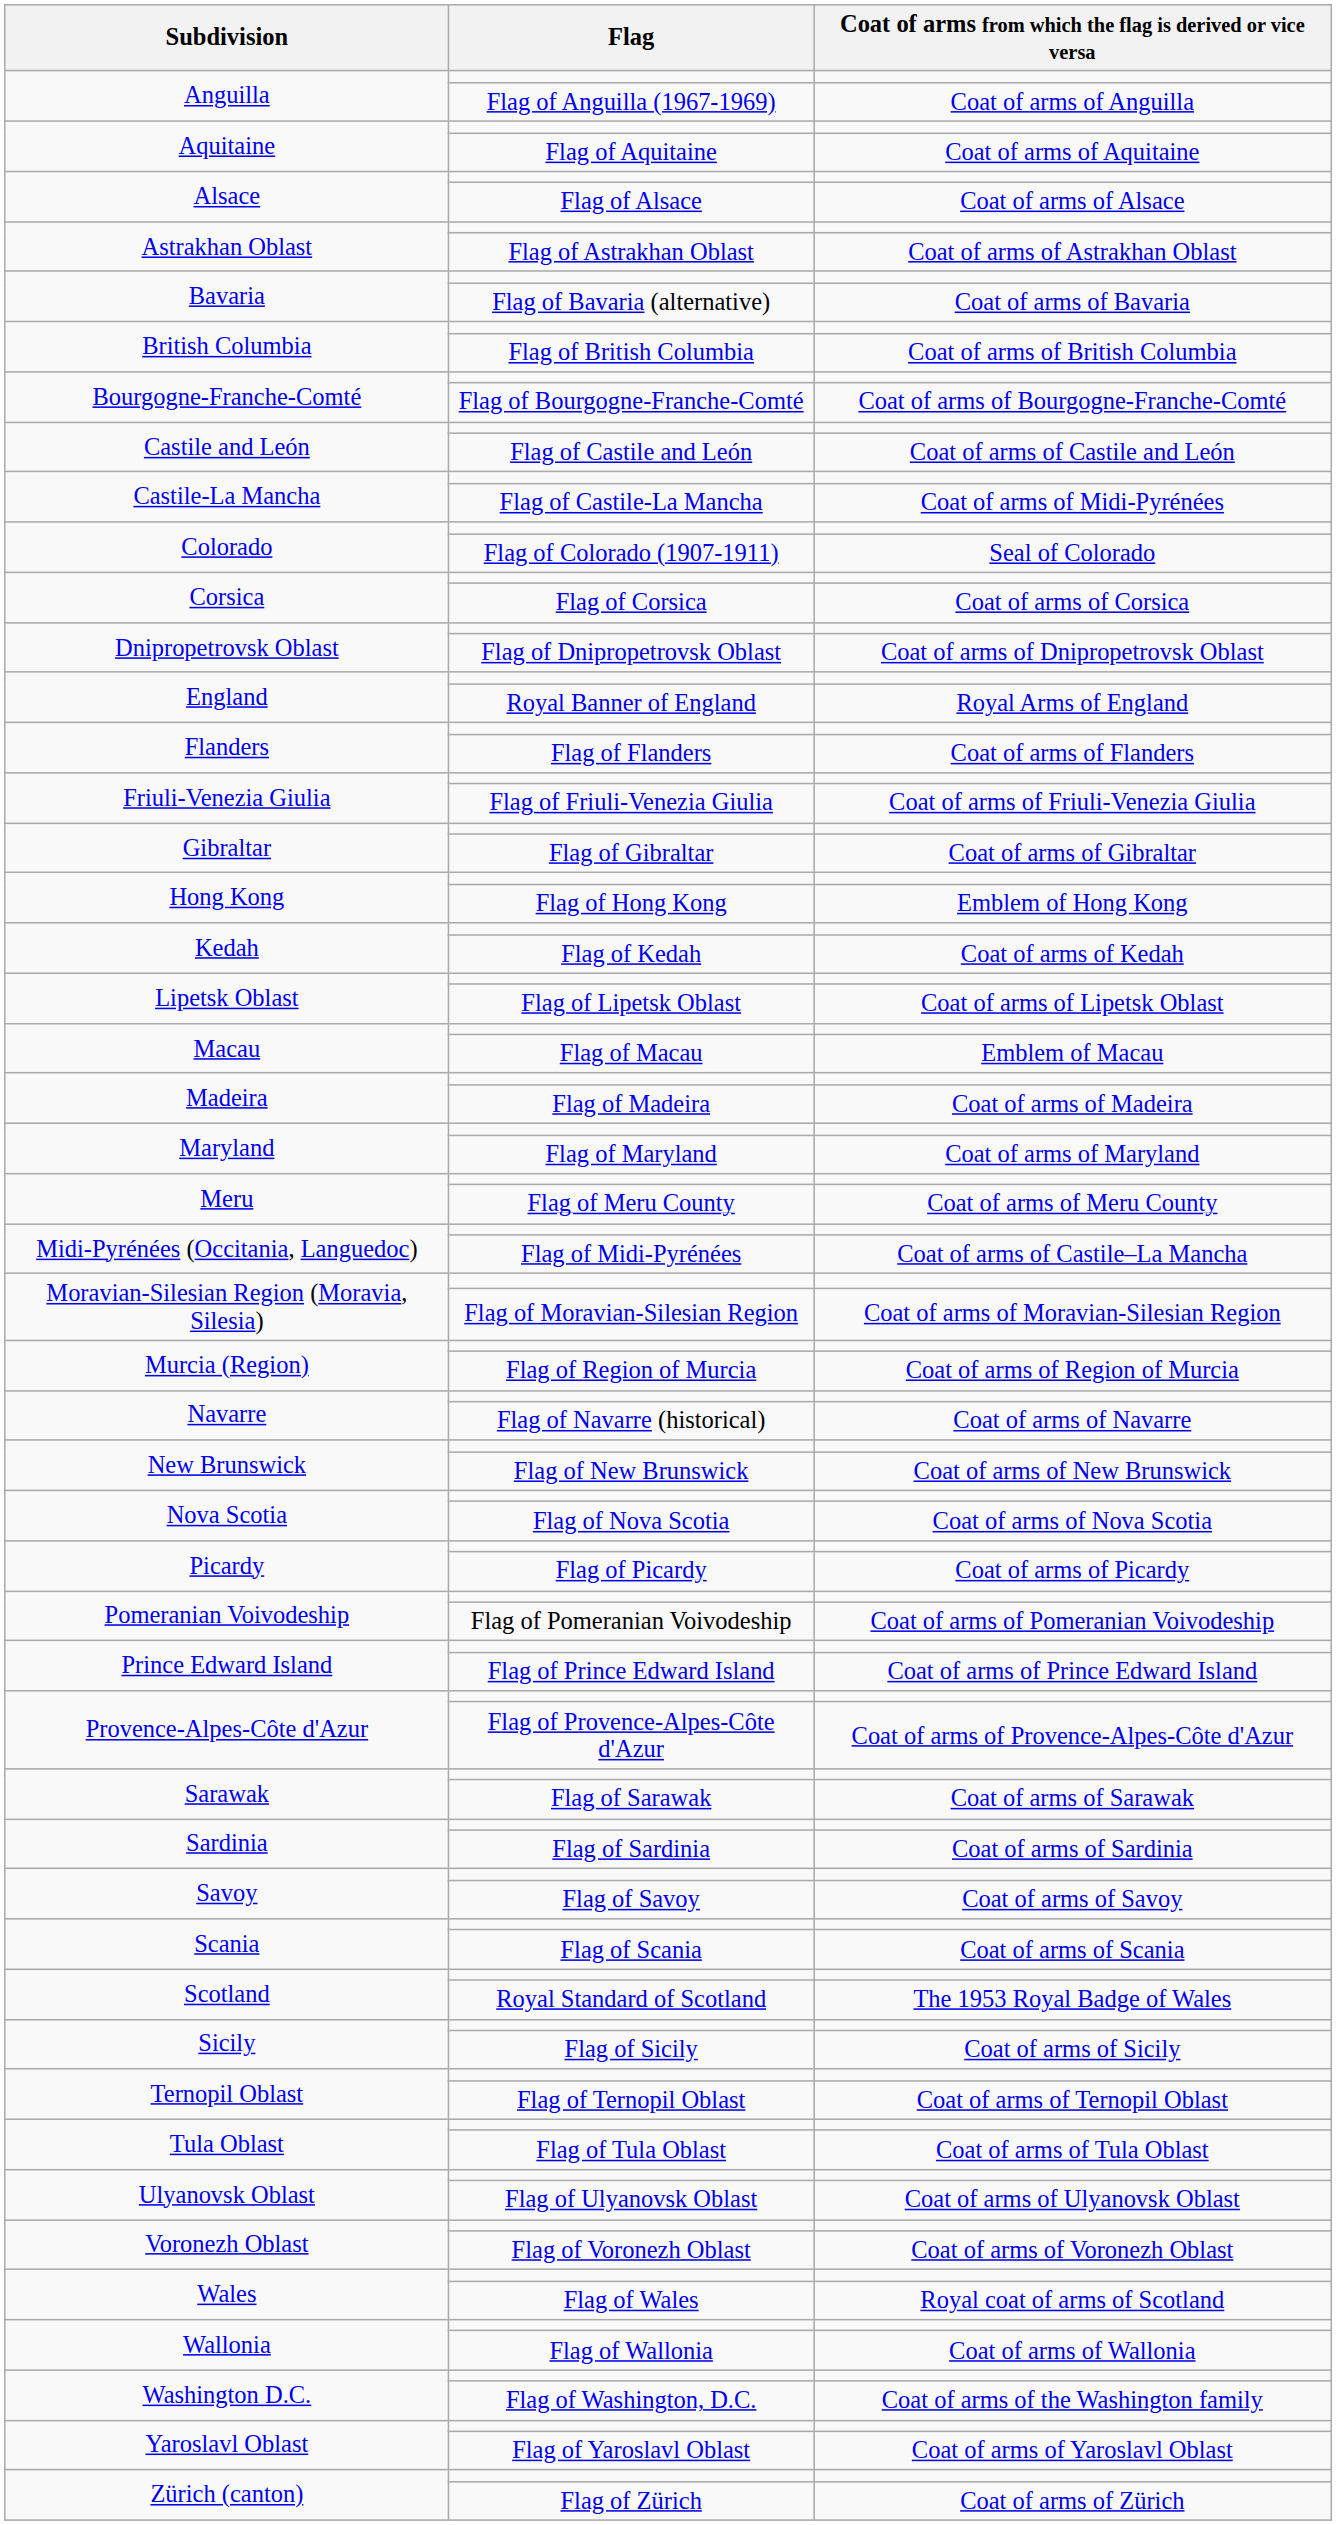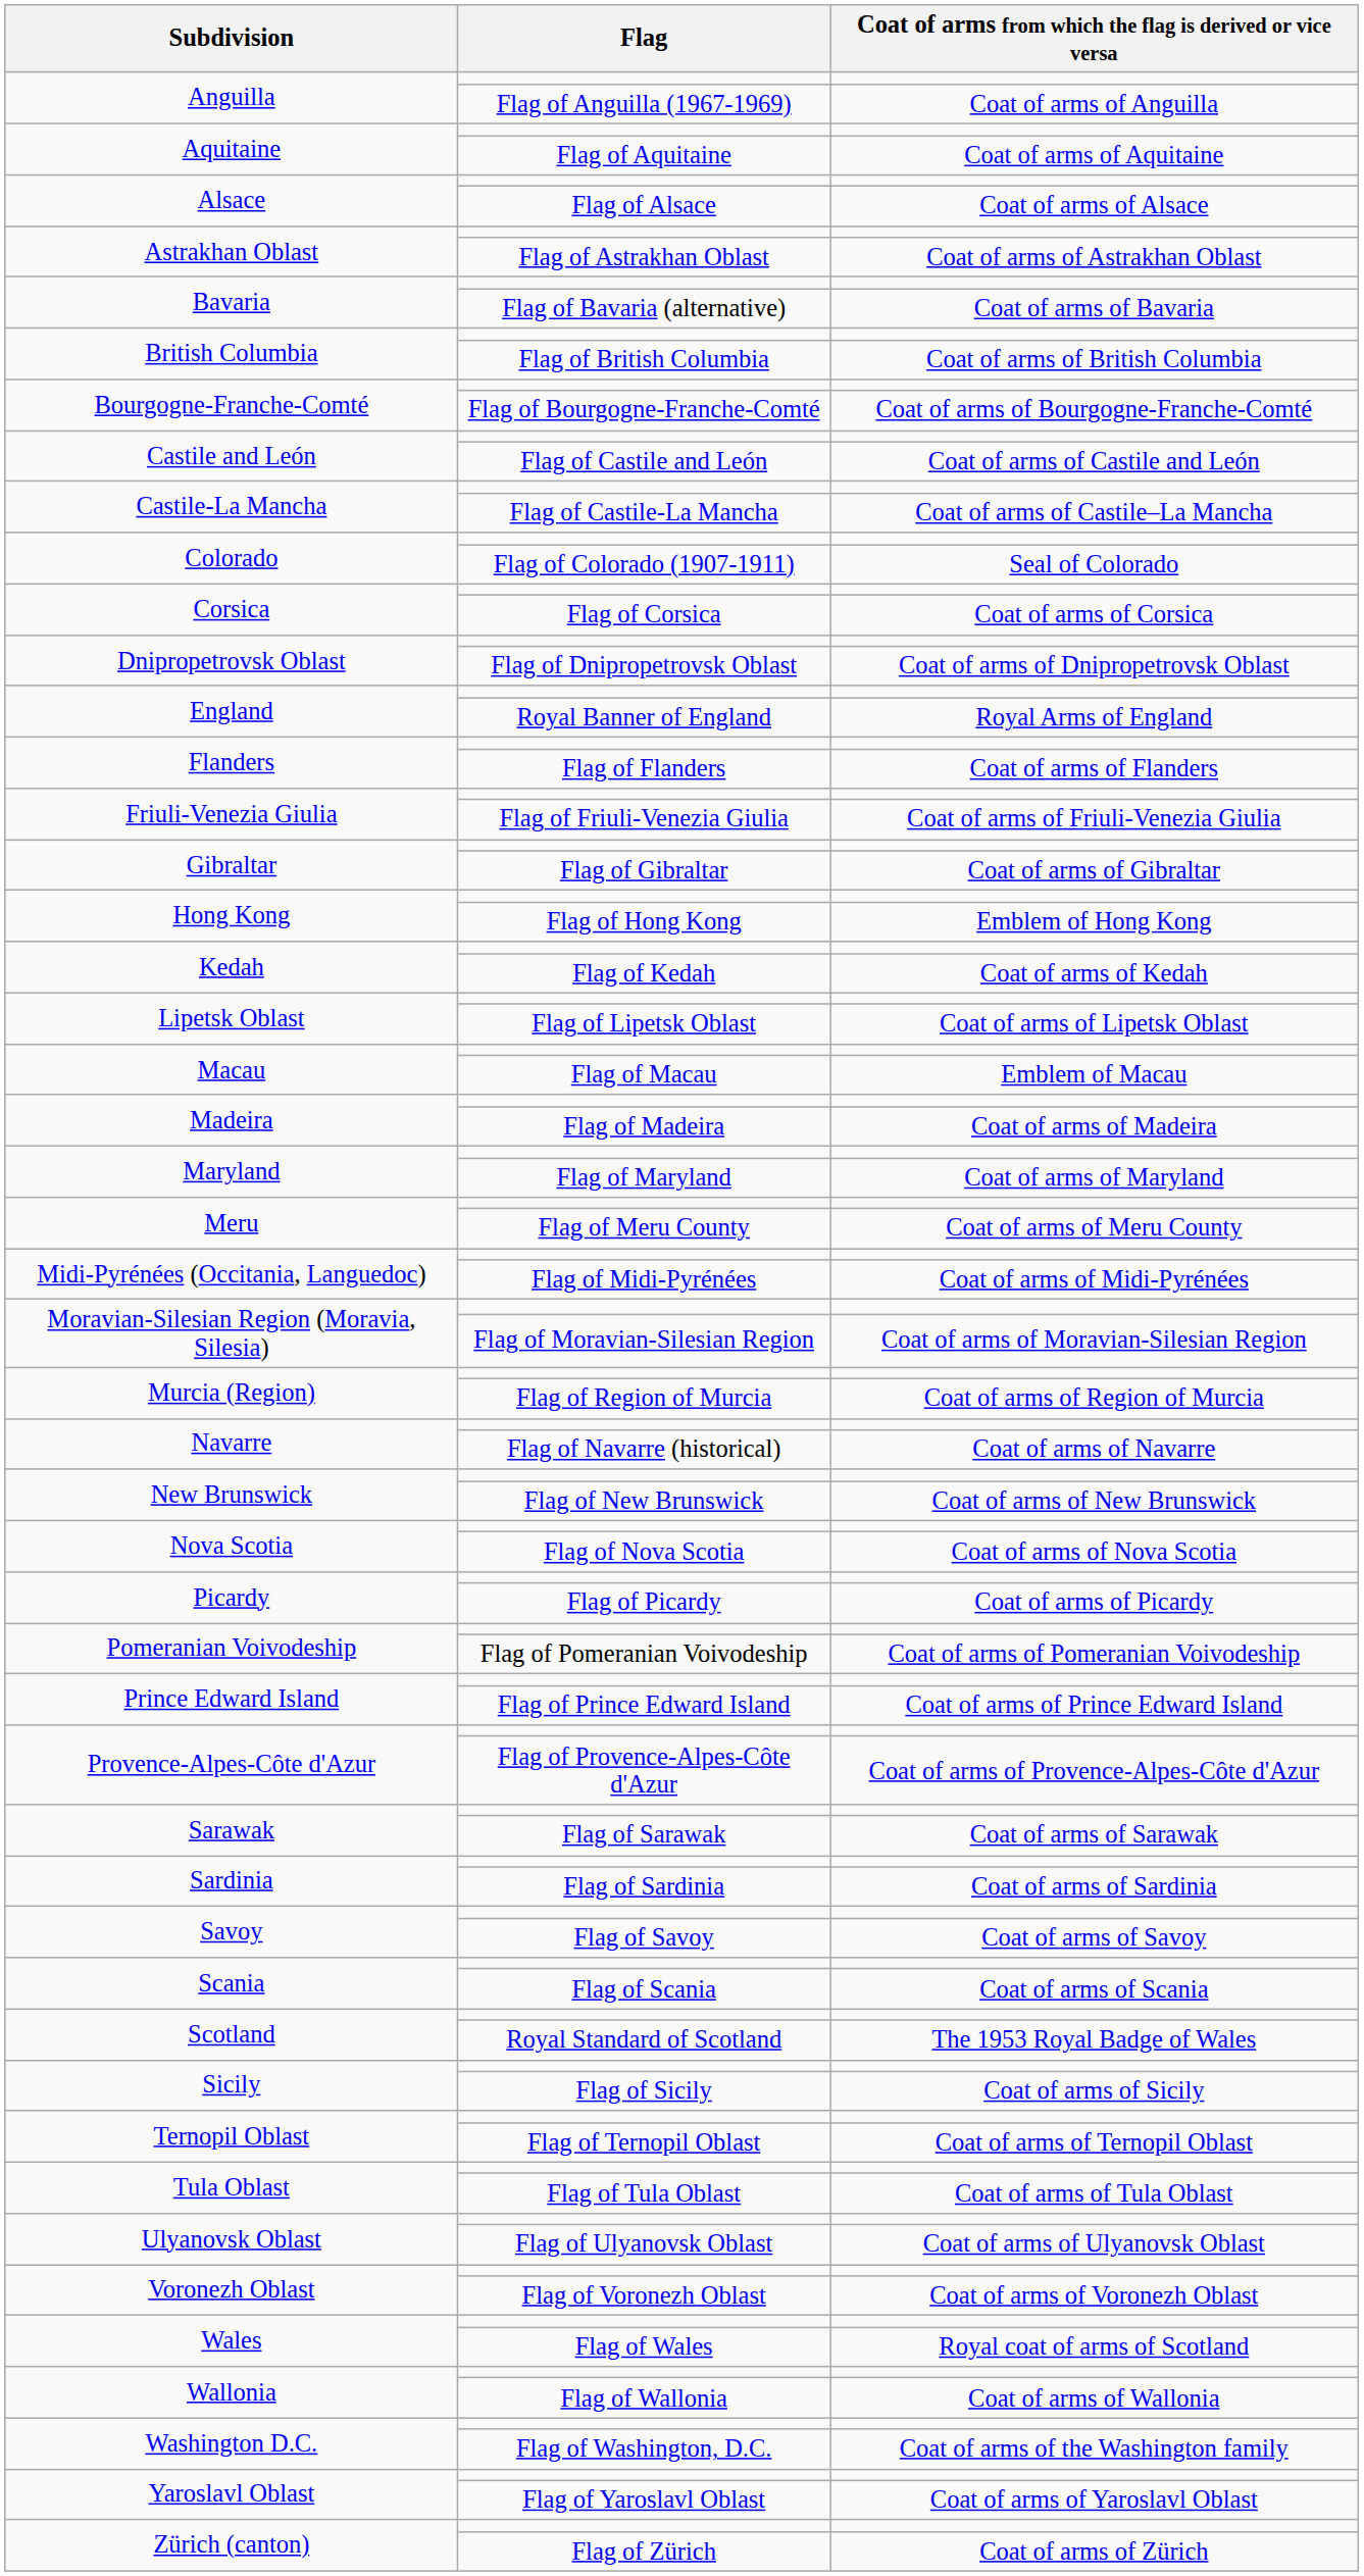 <table class="wikitable" style=text-align:center;>
 <tr>
 <th>Subdivision</th>
 <th>Flag</th>
 <th>Coat of arms <small>from which the flag is derived or vice versa</small></th>
 </tr>
 <tr>
 <td rowspan=2><a href='#'>Anguilla</a></td>
 <td></td>
 <td></td>
 </tr>
 <tr>
 <td><a href='#'>Flag of Anguilla (1967-1969)</a></td>
 <td><a href='#'>Coat of arms of Anguilla</a></td>
 </tr>
 <tr>
 <td rowspan=2><a href='#'>Aquitaine</a></td>
 <td></td>
 <td></td>
 </tr>
 <tr>
 <td><a href='#'>Flag of Aquitaine</a></td>
 <td><a href='#'>Coat of arms of Aquitaine</a></td>
 </tr>
 <tr>
 <td rowspan=2><a href='#'>Alsace</a></td>
 <td></td>
 <td></td>
 </tr>
 <tr>
 <td><a href='#'>Flag of Alsace</a></td>
 <td><a href='#'>Coat of arms of Alsace</a></td>
 </tr>
 <tr>
 <td rowspan=2><a href='#'>Astrakhan Oblast</a></td>
 <td></td>
 <td></td>
 </tr>
 <tr>
 <td><a href='#'>Flag of Astrakhan Oblast</a></td>
 <td><a href='#'>Coat of arms of Astrakhan Oblast</a></td>
 </tr>
 <tr>
 <td rowspan=2><a href='#'>Bavaria</a></td>
 <td></td>
 <td></td>
 </tr>
 <tr>
 <td><a href='#'>Flag of Bavaria</a> (alternative)</td>
 <td><a href='#'>Coat of arms of Bavaria</a></td>
 </tr>
 <tr>
 <td rowspan=2><a href='#'>British Columbia</a></td>
 <td></td>
 <td></td>
 </tr>
 <tr>
 <td><a href='#'>Flag of British Columbia</a></td>
 <td><a href='#'>Coat of arms of British Columbia</a></td>
 </tr>
 <tr>
 <td rowspan=2><a href='#'>Bourgogne-Franche-Comté</a></td>
 <td></td>
 <td></td>
 </tr>
 <tr>
 <td><a href='#'>Flag of Bourgogne-Franche-Comté</a></td>
 <td><a href='#'>Coat of arms of Bourgogne-Franche-Comté</a></td>
 </tr>
 <tr>
 <td rowspan=2><a href='#'>Castile and León</a></td>
 <td></td>
 <td></td>
 </tr>
 <tr>
 <td><a href='#'>Flag of Castile and León</a></td>
 <td><a href='#'>Coat of arms of Castile and León</a></td>
 </tr>
 <tr>
 <td rowspan=2><a href='#'>Castile-La Mancha</a></td>
 <td></td>
 <td></td>
 </tr>
 <tr>
 <td><a href='#'>Flag of Castile-La Mancha</a></td>
-<td><a href='#'>Coat of arms of Midi-Pyrénées</a></td>
+<td><a href='#'>Coat of arms of Castile–La Mancha</a></td>
 </tr>
 <tr>
 <td rowspan=2><a href='#'>Colorado</a></td>
 <td></td>
 <td></td>
 </tr>
 <tr>
 <td><a href='#'>Flag of Colorado (1907-1911)</a></td>
 <td><a href='#'>Seal of Colorado</a></td>
 </tr>
 <tr>
 <td rowspan=2><a href='#'>Corsica</a></td>
 <td></td>
 <td></td>
 </tr>
 <tr>
 <td><a href='#'>Flag of Corsica</a></td>
 <td><a href='#'>Coat of arms of Corsica</a></td>
 </tr>
 <tr>
 <td rowspan=2><a href='#'>Dnipropetrovsk Oblast</a></td>
 <td></td>
 <td></td>
 </tr>
 <tr>
 <td><a href='#'>Flag of Dnipropetrovsk Oblast</a></td>
 <td><a href='#'>Coat of arms of Dnipropetrovsk Oblast</a></td>
 </tr>
 <tr>
 <td rowspan=2><a href='#'>England</a></td>
 <td></td>
 <td></td>
 </tr>
 <tr>
 <td><a href='#'>Royal Banner of England</a></td>
 <td><a href='#'>Royal Arms of England</a></td>
 </tr>
 <tr>
 <td rowspan=2><a href='#'>Flanders</a></td>
 <td></td>
 <td></td>
 </tr>
 <tr>
 <td><a href='#'>Flag of Flanders</a></td>
 <td><a href='#'>Coat of arms of Flanders</a></td>
 </tr>
 <tr>
 <td rowspan=2><a href='#'>Friuli-Venezia Giulia</a></td>
 <td></td>
 <td></td>
 </tr>
 <tr>
 <td><a href='#'>Flag of Friuli-Venezia Giulia</a></td>
 <td><a href='#'>Coat of arms of Friuli-Venezia Giulia</a></td>
 </tr>
 <tr>
 <td rowspan=2><a href='#'>Gibraltar</a></td>
 <td></td>
 <td></td>
 </tr>
 <tr>
 <td><a href='#'>Flag of Gibraltar</a></td>
 <td><a href='#'>Coat of arms of Gibraltar</a></td>
 </tr>
 <tr>
 <td rowspan=2><a href='#'>Hong Kong</a></td>
 <td></td>
 <td></td>
 </tr>
 <tr>
 <td><a href='#'>Flag of Hong Kong</a></td>
 <td><a href='#'>Emblem of Hong Kong</a></td>
 </tr>
 <tr>
 <td rowspan="2"><a href='#'>Kedah</a></td>
 <td></td>
 <td></td>
 </tr>
 <tr>
 <td><a href='#'>Flag of Kedah</a></td>
 <td><a href='#'>Coat of arms of Kedah</a></td>
 </tr>
 <tr>
 <td rowspan=2><a href='#'>Lipetsk Oblast</a></td>
 <td></td>
 <td></td>
 </tr>
 <tr>
 <td><a href='#'>Flag of Lipetsk Oblast</a></td>
 <td><a href='#'>Coat of arms of Lipetsk Oblast</a></td>
 </tr>
 <tr>
 <td rowspan=2><a href='#'>Macau</a></td>
 <td></td>
 <td></td>
 </tr>
 <tr>
 <td><a href='#'>Flag of Macau</a></td>
 <td><a href='#'>Emblem of Macau</a></td>
 </tr>
 <tr>
 <td rowspan=2><a href='#'>Madeira</a></td>
 <td></td>
 <td></td>
 </tr>
 <tr>
 <td><a href='#'>Flag of Madeira</a></td>
 <td><a href='#'>Coat of arms of Madeira</a></td>
 </tr>
 <tr>
 <td rowspan=2><a href='#'>Maryland</a></td>
 <td></td>
 <td></td>
 </tr>
 <tr>
 <td><a href='#'>Flag of Maryland</a></td>
 <td><a href='#'>Coat of arms of Maryland</a></td>
 </tr>
 <tr>
 <td rowspan=2><a href='#'>Meru</a></td>
 <td></td>
 <td></td>
 </tr>
 <tr>
 <td><a href='#'>Flag of Meru County</a></td>
 <td><a href='#'>Coat of arms of Meru County</a></td>
 </tr>
 <tr>
 <td rowspan=2><a href='#'>Midi-Pyrénées</a> (<a href='#'>Occitania</a>, <a href='#'>Languedoc</a>)</td>
 <td></td>
 <td></td>
 </tr>
 <tr>
 <td><a href='#'>Flag of Midi-Pyrénées</a></td>
-<td><a href='#'>Coat of arms of Castile–La Mancha</a></td>
+<td><a href='#'>Coat of arms of Midi-Pyrénées</a></td>
 </tr>
 <tr>
 <td rowspan=2><a href='#'>Moravian-Silesian Region</a> (<a href='#'>Moravia</a>, <a href='#'>Silesia</a>)</td>
 <td></td>
 <td></td>
 </tr>
 <tr>
 <td><a href='#'>Flag of Moravian-Silesian Region</a></td>
 <td><a href='#'>Coat of arms of Moravian-Silesian Region</a></td>
 </tr>
 <tr>
 <td rowspan=2><a href='#'>Murcia (Region)</a></td>
 <td></td>
 <td></td>
 </tr>
 <tr>
 <td><a href='#'>Flag of Region of Murcia</a></td>
 <td><a href='#'>Coat of arms of Region of Murcia</a></td>
 </tr>
 <tr>
 <td rowspan=2><a href='#'>Navarre</a></td>
 <td></td>
 <td></td>
 </tr>
 <tr>
 <td><a href='#'>Flag of Navarre</a> (historical)</td>
 <td><a href='#'>Coat of arms of Navarre</a></td>
 </tr>
 <tr>
 <td rowspan=2><a href='#'>New Brunswick</a></td>
 <td></td>
 <td></td>
 </tr>
 <tr>
 <td><a href='#'>Flag of New Brunswick</a></td>
 <td><a href='#'>Coat of arms of New Brunswick</a></td>
 </tr>
 <tr>
 <td rowspan=2><a href='#'>Nova Scotia</a></td>
 <td></td>
 <td></td>
 </tr>
 <tr>
 <td><a href='#'>Flag of Nova Scotia</a></td>
 <td><a href='#'>Coat of arms of Nova Scotia</a></td>
 </tr>
 <tr>
 <td rowspan=2><a href='#'>Picardy</a></td>
 <td></td>
 <td></td>
 </tr>
 <tr>
 <td><a href='#'>Flag of Picardy</a></td>
 <td><a href='#'>Coat of arms of Picardy</a></td>
 </tr>
 <tr>
 <td rowspan="2"><a href='#'>Pomeranian Voivodeship</a></td>
 <td></td>
 <td></td>
 </tr>
 <tr>
 <td>Flag of Pomeranian Voivodeship</td>
 <td><a href='#'>Coat of arms of Pomeranian Voivodeship</a></td>
 </tr>
 <tr>
 <td rowspan=2><a href='#'>Prince Edward Island</a></td>
 <td></td>
 <td></td>
 </tr>
 <tr>
 <td><a href='#'>Flag of Prince Edward Island</a></td>
 <td><a href='#'>Coat of arms of Prince Edward Island</a></td>
 </tr>
 <tr>
 <td rowspan=2><a href='#'>Provence-Alpes-Côte d'Azur</a></td>
 <td></td>
 <td></td>
 </tr>
 <tr>
 <td><a href='#'>Flag of Provence-Alpes-Côte d'Azur</a></td>
 <td><a href='#'>Coat of arms of Provence-Alpes-Côte d'Azur</a></td>
 </tr>
 <tr>
 <td rowspan="2"><a href='#'>Sarawak</a></td>
 <td></td>
 <td></td>
 </tr>
 <tr>
 <td><a href='#'>Flag of Sarawak</a></td>
 <td><a href='#'>Coat of arms of Sarawak</a></td>
 </tr>
 <tr>
 <td rowspan="2"><a href='#'>Sardinia</a></td>
 <td></td>
 <td></td>
 </tr>
 <tr>
 <td><a href='#'>Flag of Sardinia</a></td>
 <td><a href='#'>Coat of arms of Sardinia</a></td>
 </tr>
 <tr>
 <td rowspan=2><a href='#'>Savoy</a></td>
 <td></td>
 <td></td>
 </tr>
 <tr>
 <td><a href='#'>Flag of Savoy</a></td>
 <td><a href='#'>Coat of arms of Savoy</a></td>
 </tr>
 <tr>
 <td rowspan=2><a href='#'>Scania</a></td>
 <td></td>
 <td></td>
 </tr>
 <tr>
 <td><a href='#'>Flag of Scania</a></td>
 <td><a href='#'>Coat of arms of Scania</a></td>
 </tr>
 <tr>
 <td rowspan=2><a href='#'>Scotland</a></td>
 <td></td>
 <td></td>
 </tr>
 <tr>
 <td><a href='#'>Royal Standard of Scotland</a></td>
 <td><a href='#'>The 1953 Royal Badge of Wales</a></td>
 </tr>
 <tr>
 <td rowspan=2><a href='#'>Sicily</a></td>
 <td></td>
 <td></td>
 </tr>
 <tr>
 <td><a href='#'>Flag of Sicily</a></td>
 <td><a href='#'>Coat of arms of Sicily</a></td>
 </tr>
 <tr>
 <td rowspan=2><a href='#'>Ternopil Oblast</a></td>
 <td></td>
 <td></td>
 </tr>
 <tr>
 <td><a href='#'>Flag of Ternopil Oblast</a></td>
 <td><a href='#'>Coat of arms of Ternopil Oblast</a></td>
 </tr>
 <tr>
 <td rowspan=2><a href='#'>Tula Oblast</a></td>
 <td></td>
 <td></td>
 </tr>
 <tr>
 <td><a href='#'>Flag of Tula Oblast</a></td>
 <td><a href='#'>Coat of arms of Tula Oblast</a></td>
 </tr>
 <tr>
 <td rowspan=2><a href='#'>Ulyanovsk Oblast</a></td>
 <td></td>
 <td></td>
 </tr>
 <tr>
 <td><a href='#'>Flag of Ulyanovsk Oblast</a></td>
 <td><a href='#'>Coat of arms of Ulyanovsk Oblast</a></td>
 </tr>
 <tr>
 <td rowspan=2><a href='#'>Voronezh Oblast</a></td>
 <td></td>
 <td></td>
 </tr>
 <tr>
 <td><a href='#'>Flag of Voronezh Oblast</a></td>
 <td><a href='#'>Coat of arms of Voronezh Oblast</a></td>
 </tr>
 <tr>
 <td rowspan=2><a href='#'>Wales</a></td>
 <td></td>
 <td></td>
 </tr>
 <tr>
 <td><a href='#'>Flag of Wales</a></td>
 <td><a href='#'>Royal coat of arms of Scotland</a></td>
 </tr>
 <tr>
 <td rowspan=2><a href='#'>Wallonia</a></td>
 <td></td>
 <td></td>
 </tr>
 <tr>
 <td><a href='#'>Flag of Wallonia</a></td>
 <td><a href='#'>Coat of arms of Wallonia</a></td>
 </tr>
 <tr>
 <td rowspan=2><a href='#'>Washington D.C.</a></td>
 <td></td>
 <td></td>
 </tr>
 <tr>
 <td><a href='#'>Flag of Washington, D.C.</a></td>
 <td><a href='#'>Coat of arms of the Washington family</a></td>
 </tr>
 <tr>
 <td rowspan=2><a href='#'>Yaroslavl Oblast</a></td>
 <td></td>
 <td></td>
 </tr>
 <tr>
 <td><a href='#'>Flag of Yaroslavl Oblast</a></td>
 <td><a href='#'>Coat of arms of Yaroslavl Oblast</a></td>
 </tr>
 <tr>
 <td rowspan=2><a href='#'>Zürich (canton)</a></td>
 <td></td>
 <td></td>
 </tr>
 <tr>
 <td><a href='#'>Flag of Zürich</a></td>
 <td><a href='#'>Coat of arms of Zürich</a></td>
 </tr>
 </table>
